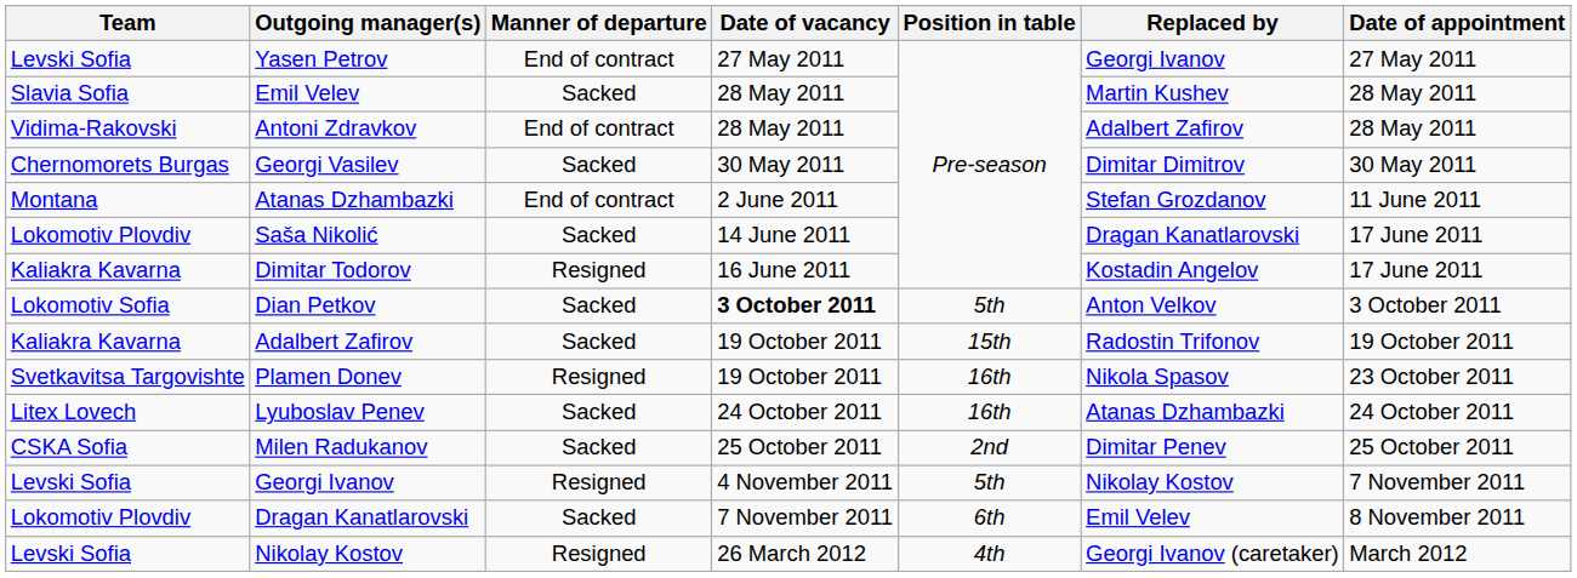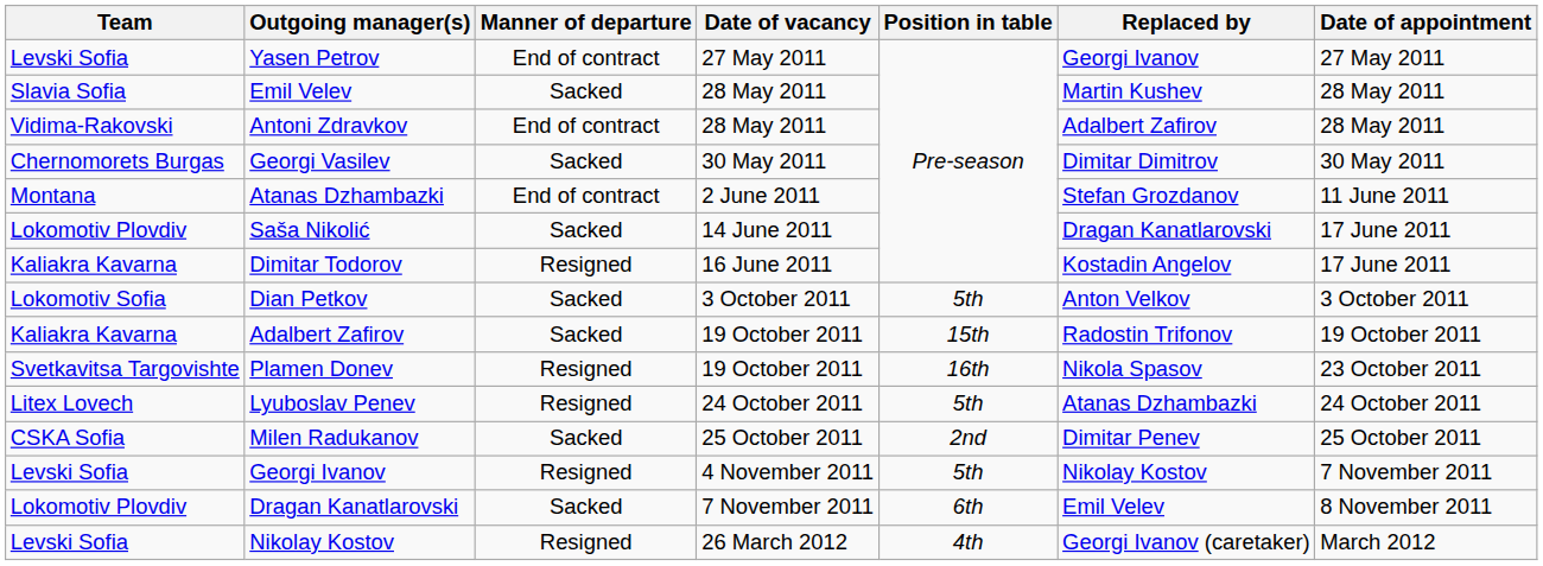 <table class="wikitable">
 <tr>
 <th>Team</th>
 <th>Outgoing manager(s)</th>
 <th>Manner of departure</th>
 <th>Date of vacancy</th>
 <th>Position in table</th>
 <th>Replaced by</th>
 <th>Date of appointment</th>
 </tr>
 <tr>
 <td><a href='#'>Levski Sofia</a></td>
 <td> <a href='#'>Yasen Petrov</a></td>
 <td align="center">End of contract</td>
 <td>27 May 2011</td>
 <td rowspan=7 align="center"><em>Pre-season</em></td>
 <td> <a href='#'>Georgi Ivanov</a></td>
 <td>27 May 2011</td>
 </tr>
 <tr>
 <td><a href='#'>Slavia Sofia</a></td>
 <td> <a href='#'>Emil Velev</a></td>
 <td align="center">Sacked</td>
 <td>28 May 2011</td>
 <td> <a href='#'>Martin Kushev</a></td>
 <td>28 May 2011</td>
 </tr>
 <tr>
 <td><a href='#'>Vidima-Rakovski</a></td>
 <td> <a href='#'>Antoni Zdravkov</a></td>
 <td align="center">End of contract</td>
 <td>28 May 2011</td>
 <td> <a href='#'>Adalbert Zafirov</a></td>
 <td>28 May 2011</td>
 </tr>
 <tr>
 <td><a href='#'>Chernomorets Burgas</a></td>
 <td> <a href='#'>Georgi Vasilev</a></td>
 <td align="center">Sacked</td>
 <td>30 May 2011</td>
 <td> <a href='#'>Dimitar Dimitrov</a></td>
 <td>30 May 2011</td>
 </tr>
 <tr>
 <td><a href='#'>Montana</a></td>
 <td> <a href='#'>Atanas Dzhambazki</a></td>
 <td align="center">End of contract</td>
 <td>2 June 2011</td>
 <td> <a href='#'>Stefan Grozdanov</a></td>
 <td>11 June 2011</td>
 </tr>
 <tr>
 <td><a href='#'>Lokomotiv Plovdiv</a></td>
 <td> <a href='#'>Saša Nikolić</a></td>
 <td align="center">Sacked</td>
 <td>14 June 2011</td>
 <td> <a href='#'>Dragan Kanatlarovski</a></td>
 <td>17 June 2011</td>
 </tr>
 <tr>
 <td><a href='#'>Kaliakra Kavarna</a></td>
 <td> <a href='#'>Dimitar Todorov</a></td>
 <td align="center">Resigned</td>
 <td>16 June 2011</td>
 <td> <a href='#'>Kostadin Angelov</a></td>
 <td>17 June 2011</td>
 </tr>
 <tr>
 <td><a href='#'>Lokomotiv Sofia</a></td>
 <td> <a href='#'>Dian Petkov</a></td>
 <td align="center">Sacked</td>
-<td><strong>3 October 2011</strong></td>
+<td>3 October 2011</td>
 <td align="center"><em>5th</em></td>
 <td> <a href='#'>Anton Velkov</a></td>
 <td>3 October 2011</td>
 </tr>
 <tr>
 <td><a href='#'>Kaliakra Kavarna</a></td>
 <td> <a href='#'>Adalbert Zafirov</a></td>
 <td align="center">Sacked</td>
 <td>19 October 2011</td>
 <td align="center"><em>15th</em></td>
 <td> <a href='#'>Radostin Trifonov</a></td>
 <td>19 October 2011</td>
 </tr>
 <tr>
 <td><a href='#'>Svetkavitsa Targovishte</a></td>
 <td> <a href='#'>Plamen Donev</a></td>
 <td align="center">Resigned</td>
 <td>19 October 2011</td>
 <td align="center"><em>16th</em></td>
 <td> <a href='#'>Nikola Spasov</a></td>
 <td>23 October 2011</td>
 </tr>
 <tr>
 <td><a href='#'>Litex Lovech</a></td>
 <td> <a href='#'>Lyuboslav Penev</a></td>
-<td align="center">Sacked</td>
+<td align="center">Resigned</td>
 <td>24 October 2011</td>
-<td align="center"><em>16th</em></td>
+<td align="center"><em>5th</em></td>
 <td> <a href='#'>Atanas Dzhambazki</a></td>
 <td>24 October 2011</td>
 </tr>
 <tr>
 <td><a href='#'>CSKA Sofia</a></td>
 <td> <a href='#'>Milen Radukanov</a></td>
 <td align="center">Sacked</td>
 <td>25 October 2011</td>
 <td align="center"><em>2nd</em></td>
 <td> <a href='#'>Dimitar Penev</a></td>
 <td>25 October 2011</td>
 </tr>
 <tr>
 <td><a href='#'>Levski Sofia</a></td>
 <td> <a href='#'>Georgi Ivanov</a></td>
 <td align="center">Resigned</td>
 <td>4 November 2011</td>
 <td align="center"><em>5th</em></td>
 <td> <a href='#'>Nikolay Kostov</a></td>
 <td>7 November 2011</td>
 </tr>
 <tr>
 <td><a href='#'>Lokomotiv Plovdiv</a></td>
 <td> <a href='#'>Dragan Kanatlarovski</a></td>
 <td align="center">Sacked</td>
 <td>7 November 2011</td>
 <td align="center"><em>6th</em></td>
 <td> <a href='#'>Emil Velev</a></td>
 <td>8 November 2011</td>
 </tr>
 <tr>
 <td><a href='#'>Levski Sofia</a></td>
 <td> <a href='#'>Nikolay Kostov</a></td>
 <td align="center">Resigned</td>
 <td>26 March 2012</td>
 <td align="center"><em>4th</em></td>
 <td> <a href='#'>Georgi Ivanov</a> (caretaker)</td>
 <td>March 2012</td>
 </tr>
 </table>
